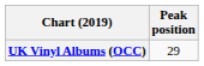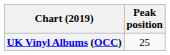 <table class="wikitable sortable plainrowheaders" style="text-align:center">
 <tr>
 <th scope="col">Chart (2019)</th>
 <th scope="col">Peak<br>position</th>
 </tr>
 <tr>
 <th scope="row"><a href='#'>UK Vinyl Albums</a> (<a href='#'>OCC</a>)</th>
-<td>29</td>
+<td>25</td>
 </tr>
 </table>
